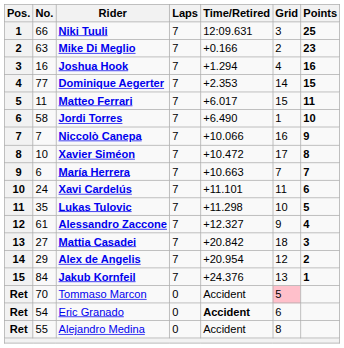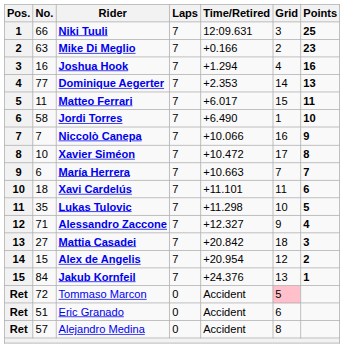 <table class="wikitable" style="font-size: 95%;">
 <tr>
 <th>Pos.</th>
 <th>No.</th>
 <th>Rider</th>
 <th>Laps</th>
 <th>Time/Retired</th>
 <th>Grid</th>
 <th>Points</th>
 </tr>
 <tr>
 <th>1</th>
 <td>66</td>
 <td> <strong><a href='#'>Niki Tuuli</a></strong></td>
 <td>7</td>
 <td>12:09.631</td>
 <td>3</td>
 <td><strong>25</strong></td>
 </tr>
 <tr>
 <th>2</th>
 <td>63</td>
 <td> <strong><a href='#'>Mike Di Meglio</a></strong></td>
 <td>7</td>
 <td>+0.166</td>
 <td>2</td>
 <td><strong>23</strong></td>
 </tr>
 <tr>
 <th>3</th>
 <td>16</td>
 <td> <strong><a href='#'>Joshua Hook</a></strong></td>
 <td>7</td>
 <td>+1.294</td>
 <td>4</td>
 <td><strong>16</strong></td>
 </tr>
 <tr>
 <th>4</th>
 <td>77</td>
 <td> <strong><a href='#'>Dominique Aegerter</a></strong></td>
 <td>7</td>
 <td>+2.353</td>
 <td>14</td>
-<td><strong>15</strong></td>
+<td><strong>13</strong></td>
 </tr>
 <tr>
 <th>5</th>
 <td>11</td>
 <td> <strong><a href='#'>Matteo Ferrari</a></strong></td>
 <td>7</td>
 <td>+6.017</td>
 <td>15</td>
 <td><strong>11</strong></td>
 </tr>
 <tr>
 <th>6</th>
 <td>58</td>
 <td> <strong><a href='#'>Jordi Torres</a></strong></td>
 <td>7</td>
 <td>+6.490</td>
 <td>1</td>
 <td><strong>10</strong></td>
 </tr>
 <tr>
 <th>7</th>
 <td>7</td>
 <td> <strong><a href='#'>Niccolò Canepa</a></strong></td>
 <td>7</td>
 <td>+10.066</td>
 <td>16</td>
 <td><strong>9</strong></td>
 </tr>
 <tr>
 <th>8</th>
 <td>10</td>
 <td> <strong><a href='#'>Xavier Siméon</a></strong></td>
 <td>7</td>
 <td>+10.472</td>
 <td>17</td>
 <td><strong>8</strong></td>
 </tr>
 <tr>
 <th>9</th>
 <td>6</td>
 <td> <strong><a href='#'>María Herrera</a></strong></td>
 <td>7</td>
 <td>+10.663</td>
 <td>7</td>
 <td><strong>7</strong></td>
 </tr>
 <tr>
 <th>10</th>
-<td>24</td>
+<td>18</td>
 <td> <strong><a href='#'>Xavi Cardelús</a></strong></td>
 <td>7</td>
 <td>+11.101</td>
 <td>11</td>
 <td><strong>6</strong></td>
 </tr>
 <tr>
 <th>11</th>
 <td>35</td>
 <td> <strong><a href='#'>Lukas Tulovic</a></strong></td>
 <td>7</td>
 <td>+11.298</td>
 <td>10</td>
 <td><strong>5</strong></td>
 </tr>
 <tr>
 <th>12</th>
-<td>61</td>
+<td>71</td>
 <td> <strong><a href='#'>Alessandro Zaccone</a></strong></td>
 <td>7</td>
 <td>+12.327</td>
 <td>9</td>
 <td><strong>4</strong></td>
 </tr>
 <tr>
 <th>13</th>
 <td>27</td>
 <td> <strong><a href='#'>Mattia Casadei</a></strong></td>
 <td>7</td>
 <td>+20.842</td>
 <td>18</td>
 <td><strong>3</strong></td>
 </tr>
 <tr>
 <th>14</th>
-<td>29</td>
+<td>15</td>
 <td> <strong><a href='#'>Alex de Angelis</a></strong></td>
 <td>7</td>
 <td>+20.954</td>
 <td>12</td>
 <td><strong>2</strong></td>
 </tr>
 <tr>
 <th>15</th>
 <td>84</td>
 <td> <strong><a href='#'>Jakub Kornfeil</a></strong></td>
 <td>7</td>
 <td>+24.376</td>
 <td>13</td>
 <td><strong>1</strong></td>
 </tr>
 <tr>
 <th>Ret</th>
-<td>70</td>
+<td>72</td>
 <td> <a href='#'>Tommaso Marcon</a></td>
 <td>0</td>
 <td>Accident</td>
 <td style="background: pink;">5</td>
 <td></td>
 </tr>
 <tr>
 <th>Ret</th>
-<td>54</td>
+<td>51</td>
 <td> <a href='#'>Eric Granado</a></td>
 <td>0</td>
-<td><strong>Accident</strong></td>
+<td>Accident</td>
 <td>6</td>
 <td></td>
 </tr>
 <tr>
 <th>Ret</th>
-<td>55</td>
+<td>57</td>
 <td> <a href='#'>Alejandro Medina</a></td>
 <td>0</td>
 <td>Accident</td>
 <td>8</td>
 <td></td>
 </tr>
 <tr>
 <th colspan=7></th>
 </tr>
 </table>
